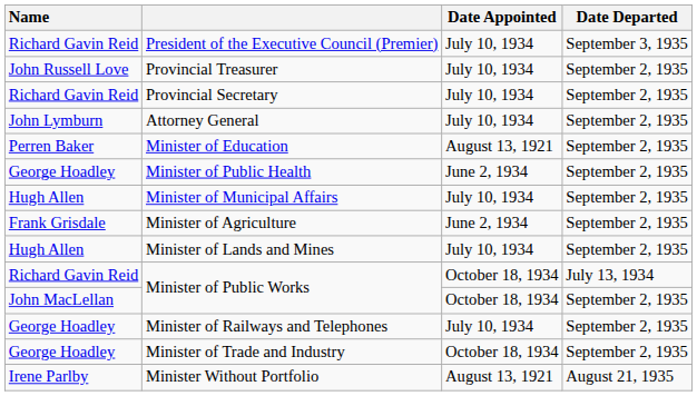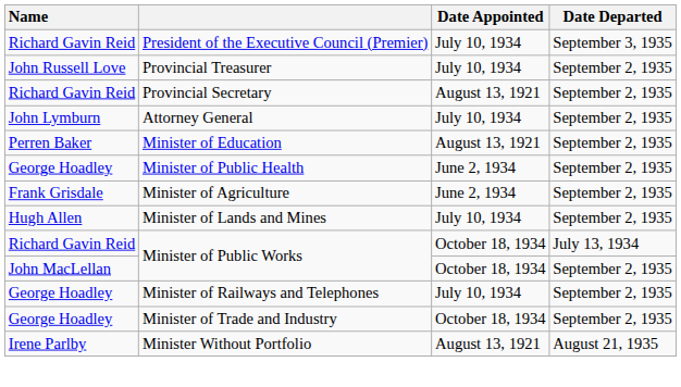 <table class="wikitable sortable" style="text-align:left;">
 <tr>
 <th style="text-align:left;">Name</th>
 <th></th>
 <th>Date Appointed</th>
 <th>Date Departed</th>
 </tr>
 <tr>
 <td style="text-align:left;"><a href='#'>Richard Gavin Reid</a></td>
 <td><a href='#'>President of the Executive Council (Premier)</a></td>
 <td>July 10, 1934</td>
 <td>September 3, 1935</td>
 </tr>
 <tr>
 <td><a href='#'>John Russell Love</a></td>
 <td>Provincial Treasurer</td>
 <td>July 10, 1934</td>
 <td>September 2, 1935</td>
 </tr>
 <tr>
 <td><a href='#'>Richard Gavin Reid</a></td>
 <td>Provincial Secretary</td>
-<td>July 10, 1934</td>
+<td>August 13, 1921</td>
 <td>September 2, 1935</td>
 </tr>
 <tr>
 <td style="text-align:left;"><a href='#'>John Lymburn</a></td>
 <td>Attorney General</td>
 <td>July 10, 1934</td>
 <td>September 2, 1935</td>
 </tr>
 <tr>
 <td style="text-align:left;"><a href='#'>Perren Baker</a></td>
 <td><a href='#'>Minister of Education</a></td>
 <td>August 13, 1921</td>
 <td>September 2, 1935</td>
 </tr>
 <tr>
 <td style="text-align:left;"><a href='#'>George Hoadley</a></td>
 <td><a href='#'>Minister of Public Health</a></td>
 <td>June 2, 1934</td>
-<td>September 2, 1935</td>
-</tr>
-<tr>
-<td style="text-align:left;"><a href='#'>Hugh Allen</a></td>
-<td><a href='#'>Minister of Municipal Affairs</a></td>
-<td>July 10, 1934</td>
 <td>September 2, 1935</td>
 </tr>
 <tr style="text-align:left;">
 <td><a href='#'>Frank Grisdale</a></td>
 <td>Minister of Agriculture</td>
 <td>June 2, 1934</td>
 <td>September 2, 1935</td>
 </tr>
 <tr style="text-align:left;">
 <td><a href='#'>Hugh Allen</a></td>
 <td>Minister of Lands and Mines</td>
 <td>July 10, 1934</td>
 <td>September 2, 1935</td>
 </tr>
 <tr>
 <td><a href='#'>Richard Gavin Reid</a></td>
 <td rowspan="2">Minister of Public Works</td>
 <td>October 18, 1934</td>
 <td>July 13, 1934</td>
 </tr>
 <tr>
 <td><a href='#'>John MacLellan</a></td>
 <td>October 18, 1934</td>
 <td>September 2, 1935</td>
 </tr>
 <tr>
 <td><a href='#'>George Hoadley</a></td>
 <td>Minister of Railways and Telephones</td>
 <td>July 10, 1934</td>
 <td>September 2, 1935</td>
 </tr>
 <tr>
 <td><a href='#'>George Hoadley</a></td>
 <td>Minister of Trade and Industry</td>
 <td>October 18, 1934</td>
 <td>September 2, 1935</td>
 </tr>
 <tr>
 <td><a href='#'>Irene Parlby</a></td>
 <td>Minister Without Portfolio</td>
 <td>August 13, 1921</td>
 <td>August 21, 1935</td>
 </tr>
 </table>
